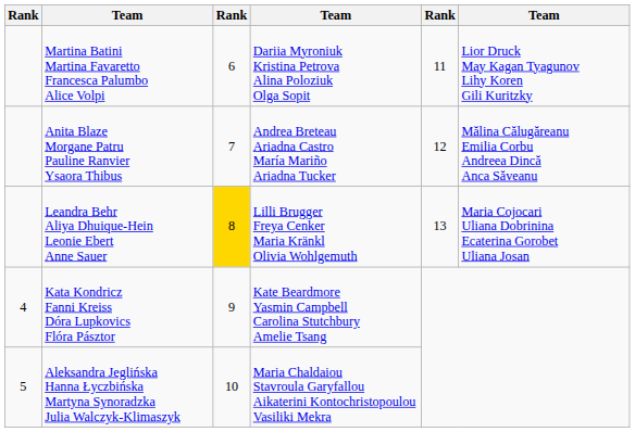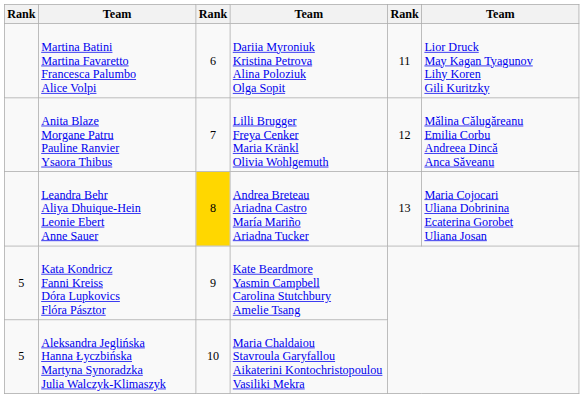 <table class="wikitable" style="text-align: center;">
 <tr>
 <th width=30>Rank</th>
 <th width=200>Team</th>
 <th width=30>Rank</th>
 <th width=200>Team</th>
 <th width=30>Rank</th>
 <th width=200>Team</th>
 </tr>
 <tr>
 <td></td>
 <td align=left><br><a href='#'>Martina Batini</a><br><a href='#'>Martina Favaretto</a><br><a href='#'>Francesca Palumbo</a><br><a href='#'>Alice Volpi</a></td>
 <td>6</td>
 <td align=left><br><a href='#'>Dariia Myroniuk</a><br><a href='#'>Kristina Petrova</a><br><a href='#'>Alina Poloziuk</a><br><a href='#'>Olga Sopit</a></td>
 <td>11</td>
 <td align=left><br><a href='#'>Lior Druck</a><br><a href='#'>May Kagan Tyagunov</a><br><a href='#'>Lihy Koren</a><br><a href='#'>Gili Kuritzky</a></td>
 </tr>
 <tr>
 <td></td>
 <td align=left><br><a href='#'>Anita Blaze</a><br><a href='#'>Morgane Patru</a><br><a href='#'>Pauline Ranvier</a><br><a href='#'>Ysaora Thibus</a></td>
 <td>7</td>
-<td align=left><br><a href='#'>Andrea Breteau</a><br><a href='#'>Ariadna Castro</a><br><a href='#'>María Mariño</a><br><a href='#'>Ariadna Tucker</a></td>
+<td align=left><br><a href='#'>Lilli Brugger</a><br><a href='#'>Freya Cenker</a><br><a href='#'>Maria Kränkl</a><br><a href='#'>Olivia Wohlgemuth</a></td>
 <td>12</td>
 <td align=left><br><a href='#'>Mălina Călugăreanu</a><br><a href='#'>Emilia Corbu</a><br><a href='#'>Andreea Dincă</a><br><a href='#'>Anca Săveanu</a></td>
 </tr>
 <tr>
 <td></td>
 <td align=left><br><a href='#'>Leandra Behr</a><br><a href='#'>Aliya Dhuique-Hein</a><br><a href='#'>Leonie Ebert</a><br><a href='#'>Anne Sauer</a></td>
 <td style="background: gold;">8</td>
-<td align=left><br><a href='#'>Lilli Brugger</a><br><a href='#'>Freya Cenker</a><br><a href='#'>Maria Kränkl</a><br><a href='#'>Olivia Wohlgemuth</a></td>
+<td align=left><br><a href='#'>Andrea Breteau</a><br><a href='#'>Ariadna Castro</a><br><a href='#'>María Mariño</a><br><a href='#'>Ariadna Tucker</a></td>
 <td>13</td>
 <td align=left><br><a href='#'>Maria Cojocari</a><br><a href='#'>Uliana Dobrinina</a><br><a href='#'>Ecaterina Gorobet</a><br><a href='#'>Uliana Josan</a></td>
 </tr>
 <tr>
-<td>4</td>
+<td>5</td>
 <td align=left><br><a href='#'>Kata Kondricz</a><br><a href='#'>Fanni Kreiss</a><br><a href='#'>Dóra Lupkovics</a><br><a href='#'>Flóra Pásztor</a></td>
 <td>9</td>
 <td align=left><br><a href='#'>Kate Beardmore</a><br><a href='#'>Yasmin Campbell</a><br><a href='#'>Carolina Stutchbury</a><br><a href='#'>Amelie Tsang</a></td>
 <td colspan=2 rowspan=2></td>
 </tr>
 <tr>
 <td>5</td>
 <td align=left><br><a href='#'>Aleksandra Jeglińska</a><br><a href='#'>Hanna Łyczbińska</a><br><a href='#'>Martyna Synoradzka</a><br><a href='#'>Julia Walczyk-Klimaszyk</a></td>
 <td>10</td>
 <td align=left><br><a href='#'>Maria Chaldaiou</a><br><a href='#'>Stavroula Garyfallou</a><br><a href='#'>Aikaterini Kontochristopoulou</a><br><a href='#'>Vasiliki Mekra</a></td>
 </tr>
 </table>
